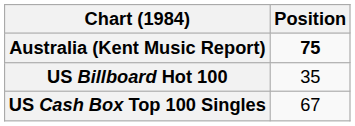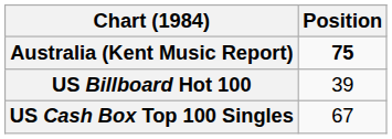 <table class="wikitable sortable plainrowheaders" style="text-align:center">
 <tr>
 <th>Chart (1984)</th>
 <th>Position</th>
 </tr>
 <tr>
 <th scope="row">Australia (Kent Music Report)</th>
 <td><strong>75</strong></td>
 </tr>
 <tr>
 <th scope="row">US <em>Billboard</em> Hot 100</th>
-<td>35</td>
+<td>39</td>
 </tr>
 <tr>
 <th scope="row">US <em>Cash Box</em> Top 100 Singles</th>
 <td>67</td>
 </tr>
 </table>
